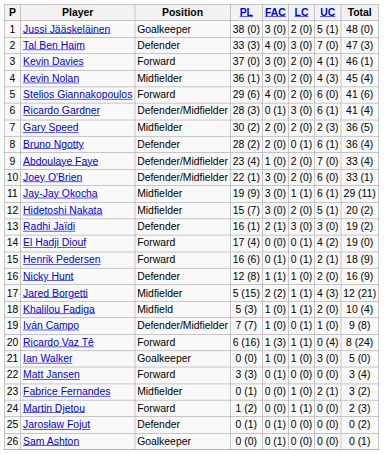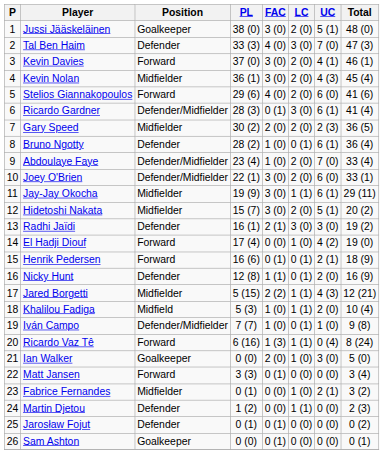 <table class="wikitable sortable">
 <tr>
 <th>P</th>
 <th>Player</th>
 <th>Position</th>
 <th><a href='#'>PL</a></th>
 <th><a href='#'>FAC</a></th>
 <th><a href='#'>LC</a></th>
 <th><a href='#'>UC</a></th>
 <th>Total</th>
 </tr>
 <tr>
 <td align=center>1</td>
 <td> <a href='#'>Jussi Jääskeläinen</a></td>
 <td>Goalkeeper</td>
 <td align=center>38 (0)</td>
 <td align=center>3 (0)</td>
 <td align=center>2 (0)</td>
 <td align=center>5 (1)</td>
 <td align=center>48 (0)</td>
 </tr>
 <tr>
 <td align=center>2</td>
 <td> <a href='#'>Tal Ben Haim</a></td>
 <td>Defender</td>
 <td align=center>33 (3)</td>
 <td align=center>4 (0)</td>
 <td align=center>3 (0)</td>
 <td align=center>7 (0)</td>
 <td align=center>47 (3)</td>
 </tr>
 <tr>
 <td align=center>3</td>
 <td> <a href='#'>Kevin Davies</a></td>
 <td>Forward</td>
 <td align=center>37 (0)</td>
 <td align=center>3 (0)</td>
 <td align=center>2 (0)</td>
 <td align=center>4 (1)</td>
 <td align=center>46 (1)</td>
 </tr>
 <tr>
 <td align=center>4</td>
 <td> <a href='#'>Kevin Nolan</a></td>
 <td>Midfielder</td>
 <td align=center>36 (1)</td>
 <td align=center>3 (0)</td>
 <td align=center>2 (0)</td>
 <td align=center>4 (3)</td>
 <td align=center>45 (4)</td>
 </tr>
 <tr>
 <td align=center>5</td>
 <td> <a href='#'>Stelios Giannakopoulos</a></td>
 <td>Forward</td>
 <td align=center>29 (6)</td>
 <td align=center>4 (0)</td>
 <td align=center>2 (0)</td>
 <td align=center>6 (0)</td>
 <td align=center>41 (6)</td>
 </tr>
 <tr>
 <td align=center>6</td>
 <td> <a href='#'>Ricardo Gardner</a></td>
 <td>Defender/Midfielder</td>
 <td align=center>28 (3)</td>
 <td align=center>0 (1)</td>
 <td align=center>3 (0)</td>
 <td align=center>6 (1)</td>
 <td align=center>41 (4)</td>
 </tr>
 <tr>
 <td align=center>7</td>
 <td> <a href='#'>Gary Speed</a></td>
 <td>Midfielder</td>
 <td align=center>30 (2)</td>
 <td align=center>2 (0)</td>
 <td align=center>2 (0)</td>
 <td align=center>2 (3)</td>
 <td align=center>36 (5)</td>
 </tr>
 <tr>
 <td align=center>8</td>
 <td> <a href='#'>Bruno Ngotty</a></td>
 <td>Defender</td>
 <td align=center>28 (2)</td>
-<td align=center>2 (0)</td>
+<td align=center>1 (0)</td>
 <td align=center>0 (1)</td>
 <td align=center>6 (1)</td>
 <td align=center>36 (4)</td>
 </tr>
 <tr>
 <td align=center>9</td>
 <td> <a href='#'>Abdoulaye Faye</a></td>
 <td>Defender/Midfielder</td>
 <td align=center>23 (4)</td>
 <td align=center>1 (0)</td>
 <td align=center>2 (0)</td>
 <td align=center>7 (0)</td>
 <td align=center>33 (4)</td>
 </tr>
 <tr>
 <td align=center>10</td>
 <td> <a href='#'>Joey O'Brien</a></td>
 <td>Defender/Midfielder</td>
 <td align=center>22 (1)</td>
 <td align=center>3 (0)</td>
 <td align=center>2 (0)</td>
 <td align=center>6 (0)</td>
 <td align=center>33 (1)</td>
 </tr>
 <tr>
 <td align=center>11</td>
 <td> <a href='#'>Jay-Jay Okocha</a></td>
 <td>Midfielder</td>
 <td align=center>19 (9)</td>
 <td align=center>3 (0)</td>
 <td align=center>1 (1)</td>
 <td align=center>6 (1)</td>
 <td align=center>29 (11)</td>
 </tr>
 <tr>
 <td align=center>12</td>
 <td> <a href='#'>Hidetoshi Nakata</a></td>
 <td>Midfielder</td>
 <td align=center>15 (7)</td>
 <td align=center>3 (0)</td>
 <td align=center>2 (0)</td>
 <td align=center>5 (1)</td>
 <td align=center>20 (2)</td>
 </tr>
 <tr>
 <td align=center>13</td>
 <td> <a href='#'>Radhi Jaïdi</a></td>
 <td>Defender</td>
 <td align=center>16 (1)</td>
 <td align=center>2 (1)</td>
 <td align=center>3 (0)</td>
 <td align=center>3 (0)</td>
 <td align=center>19 (2)</td>
 </tr>
 <tr>
 <td align=center>14</td>
 <td> <a href='#'>El Hadji Diouf</a></td>
 <td>Forward</td>
 <td align=center>17 (4)</td>
 <td align=center>0 (0)</td>
-<td align=center>0 (1)</td>
+<td align=center>1 (0)</td>
 <td align=center>4 (2)</td>
 <td align=center>19 (0)</td>
 </tr>
 <tr>
 <td align=center>15</td>
 <td> <a href='#'>Henrik Pedersen</a></td>
 <td>Forward</td>
 <td align=center>16 (6)</td>
 <td align=center>0 (1)</td>
 <td align=center>0 (1)</td>
 <td align=center>2 (1)</td>
 <td align=center>18 (9)</td>
 </tr>
 <tr>
 <td align=center>16</td>
 <td> <a href='#'>Nicky Hunt</a></td>
 <td>Defender</td>
 <td align=center>12 (8)</td>
 <td align=center>1 (1)</td>
-<td align=center>1 (0)</td>
+<td align=center>0 (1)</td>
 <td align=center>2 (0)</td>
 <td align=center>16 (9)</td>
 </tr>
 <tr>
 <td align=center>17</td>
 <td> <a href='#'>Jared Borgetti</a></td>
 <td>Midfielder</td>
 <td align=center>5 (15)</td>
 <td align=center>2 (2)</td>
 <td align=center>1 (1)</td>
 <td align=center>4 (3)</td>
 <td align=center>12 (21)</td>
 </tr>
 <tr>
 <td align=center>18</td>
 <td> <a href='#'>Khalilou Fadiga</a></td>
 <td>Midfield</td>
 <td align=center>5 (3)</td>
 <td align=center>1 (0)</td>
 <td align=center>1 (1)</td>
 <td align=center>2 (0)</td>
 <td align=center>10 (4)</td>
 </tr>
 <tr>
 <td align=center>19</td>
 <td> <a href='#'>Iván Campo</a></td>
 <td>Defender/Midfielder</td>
 <td align=center>7 (7)</td>
 <td align=center>1 (0)</td>
 <td align=center>0 (1)</td>
 <td align=center>1 (0)</td>
 <td align=center>9 (8)</td>
 </tr>
 <tr>
 <td align=center>20</td>
 <td> <a href='#'>Ricardo Vaz Tê</a></td>
 <td>Forward</td>
 <td align=center>6 (16)</td>
 <td align=center>1 (3)</td>
 <td align=center>1 (1)</td>
 <td align=center>0 (4)</td>
 <td align=center>8 (24)</td>
 </tr>
 <tr>
 <td align=center>21</td>
 <td> <a href='#'>Ian Walker</a></td>
 <td>Goalkeeper</td>
 <td align=center>0 (0)</td>
-<td align=center>1 (0)</td>
+<td align=center>2 (0)</td>
 <td align=center>1 (0)</td>
 <td align=center>3 (0)</td>
 <td align=center>5 (0)</td>
 </tr>
 <tr>
 <td align=center>22</td>
 <td> <a href='#'>Matt Jansen</a></td>
 <td>Forward</td>
 <td align=center>3 (3)</td>
 <td align=center>0 (1)</td>
 <td align=center>0 (0)</td>
 <td align=center>0 (0)</td>
 <td align=center>3 (4)</td>
 </tr>
 <tr>
 <td align=center>23</td>
 <td> <a href='#'>Fabrice Fernandes</a></td>
 <td>Midfielder</td>
 <td align=center>0 (1)</td>
 <td align=center>0 (0)</td>
 <td align=center>1 (0)</td>
 <td align=center>2 (1)</td>
 <td align=center>3 (2)</td>
 </tr>
 <tr>
 <td align=center>24</td>
 <td> <a href='#'>Martin Djetou</a></td>
-<td>Forward</td>
+<td>Defender</td>
 <td align=center>1 (2)</td>
 <td align=center>0 (0)</td>
 <td align=center>1 (1)</td>
 <td align=center>0 (0)</td>
 <td align=center>2 (3)</td>
 </tr>
 <tr>
 <td align=center>25</td>
 <td> <a href='#'>Jarosław Fojut</a></td>
 <td>Defender</td>
 <td align=center>0 (1)</td>
 <td align=center>0 (1)</td>
 <td align=center>0 (0)</td>
 <td align=center>0 (0)</td>
 <td align=center>0 (2)</td>
 </tr>
 <tr>
 <td align=center>26</td>
 <td> <a href='#'>Sam Ashton</a></td>
 <td>Goalkeeper</td>
 <td align=center>0 (0)</td>
 <td align=center>0 (1)</td>
 <td align=center>0 (0)</td>
 <td align=center>0 (0)</td>
 <td align=center>0 (1)</td>
 </tr>
 <tr>
 </tr>
 </table>
